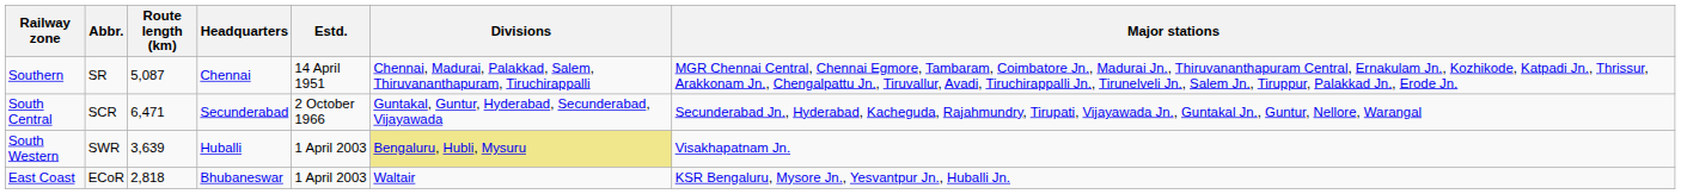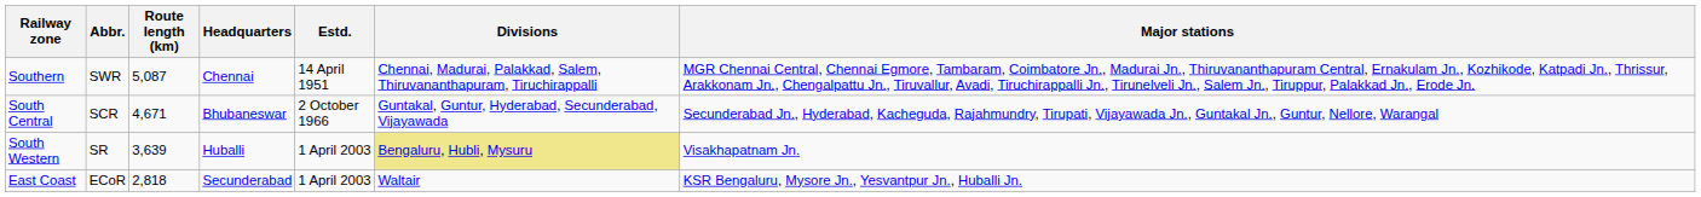 <table class="sortable wikitable" style="text-align:left;" style="font-size: 85%">
 <tr>
 <th>Railway zone</th>
 <th>Abbr.</th>
 <th>Route length<br>(km)</th>
 <th>Headquarters</th>
 <th>Estd.</th>
 <th>Divisions</th>
 <th>Major stations</th>
 </tr>
 <tr>
 <td><a href='#'>Southern</a></td>
-<td>SR</td>
+<td>SWR</td>
 <td>5,087</td>
 <td><a href='#'>Chennai</a></td>
 <td>14 April 1951</td>
 <td><a href='#'>Chennai</a>, <a href='#'>Madurai</a>, <a href='#'>Palakkad</a>, <a href='#'>Salem</a>, <a href='#'>Thiruvananthapuram</a>, <a href='#'>Tiruchirappalli</a></td>
 <td><a href='#'>MGR Chennai Central</a>, <a href='#'>Chennai Egmore</a>, <a href='#'>Tambaram</a>, <a href='#'>Coimbatore Jn.</a>, <a href='#'>Madurai Jn.</a>, <a href='#'>Thiruvananthapuram Central</a>, <a href='#'>Ernakulam Jn.</a>, <a href='#'>Kozhikode</a>, <a href='#'>Katpadi Jn.</a>, <a href='#'>Thrissur</a>, <a href='#'>Arakkonam Jn.</a>, <a href='#'>Chengalpattu Jn.</a>, <a href='#'>Tiruvallur</a>, <a href='#'>Avadi</a>, <a href='#'>Tiruchirappalli Jn.</a>, <a href='#'>Tirunelveli Jn.</a>, <a href='#'>Salem Jn.</a>, <a href='#'>Tiruppur</a>, <a href='#'>Palakkad Jn.</a>, <a href='#'>Erode Jn.</a></td>
 </tr>
 <tr>
 <td><a href='#'>South Central</a></td>
 <td>SCR</td>
-<td>6,471</td>
-<td><a href='#'>Secunderabad</a></td>
+<td>4,671</td>
+<td><a href='#'>Bhubaneswar</a></td>
 <td>2 October 1966</td>
 <td><a href='#'>Guntakal</a>, <a href='#'>Guntur</a>, <a href='#'>Hyderabad</a>, <a href='#'>Secunderabad</a>, <a href='#'>Vijayawada</a></td>
 <td><a href='#'>Secunderabad Jn.</a>, <a href='#'>Hyderabad</a>, <a href='#'>Kacheguda</a>, <a href='#'>Rajahmundry</a>, <a href='#'>Tirupati</a>, <a href='#'>Vijayawada Jn.</a>, <a href='#'>Guntakal Jn.</a>, <a href='#'>Guntur</a>, <a href='#'>Nellore</a>, <a href='#'>Warangal</a></td>
 </tr>
 <tr>
 <td><a href='#'>South Western</a></td>
-<td>SWR</td>
+<td>SR</td>
 <td>3,639</td>
 <td><a href='#'>Huballi</a></td>
 <td>1 April 2003</td>
 <td style="background: khaki;"><a href='#'>Bengaluru</a>, <a href='#'>Hubli</a>, <a href='#'>Mysuru</a></td>
 <td><a href='#'>Visakhapatnam Jn.</a></td>
 </tr>
 <tr>
 <td><a href='#'>East Coast</a></td>
 <td>ECoR</td>
 <td>2,818</td>
-<td><a href='#'>Bhubaneswar</a></td>
+<td><a href='#'>Secunderabad</a></td>
 <td>1 April 2003</td>
 <td><a href='#'>Waltair</a></td>
 <td><a href='#'>KSR Bengaluru</a>, <a href='#'>Mysore Jn.</a>, <a href='#'>Yesvantpur Jn.</a>, <a href='#'>Huballi Jn.</a></td>
 </tr>
 </table>
